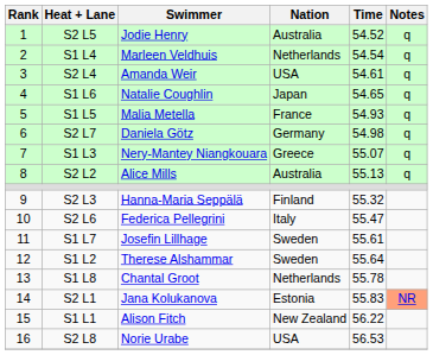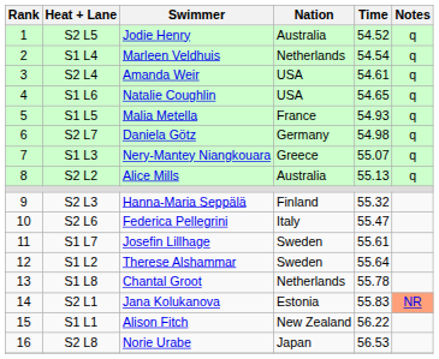 <table class="wikitable sortable" style="text-align:center">
 <tr>
 <th>Rank</th>
 <th>Heat + Lane</th>
 <th>Swimmer</th>
 <th>Nation</th>
 <th>Time</th>
 <th>Notes</th>
 </tr>
 <tr bgcolor=ccffcc>
 <td>1</td>
 <td>S2 L5</td>
 <td align=left><a href='#'>Jodie Henry</a></td>
 <td align=left> Australia</td>
 <td>54.52</td>
 <td>q</td>
 </tr>
 <tr bgcolor=ccffcc>
 <td>2</td>
 <td>S1 L4</td>
 <td align=left><a href='#'>Marleen Veldhuis</a></td>
 <td align=left> Netherlands</td>
 <td>54.54</td>
 <td>q</td>
 </tr>
 <tr bgcolor=ccffcc>
 <td>3</td>
 <td>S2 L4</td>
 <td align=left><a href='#'>Amanda Weir</a></td>
 <td align=left> USA</td>
 <td>54.61</td>
 <td>q</td>
 </tr>
 <tr bgcolor=ccffcc>
 <td>4</td>
 <td>S1 L6</td>
 <td align=left><a href='#'>Natalie Coughlin</a></td>
-<td align=left> Japan</td>
+<td align=left> USA</td>
 <td>54.65</td>
 <td>q</td>
 </tr>
 <tr bgcolor=ccffcc>
 <td>5</td>
 <td>S1 L5</td>
 <td align=left><a href='#'>Malia Metella</a></td>
 <td align=left> France</td>
 <td>54.93</td>
 <td>q</td>
 </tr>
 <tr bgcolor=ccffcc>
 <td>6</td>
 <td>S2 L7</td>
 <td align=left><a href='#'>Daniela Götz</a></td>
 <td align=left> Germany</td>
 <td>54.98</td>
 <td>q</td>
 </tr>
 <tr bgcolor=ccffcc>
 <td>7</td>
 <td>S1 L3</td>
 <td align=left><a href='#'>Nery-Mantey Niangkouara</a></td>
 <td align=left> Greece</td>
 <td>55.07</td>
 <td>q</td>
 </tr>
 <tr bgcolor=ccffcc>
 <td>8</td>
 <td>S2 L2</td>
 <td align=left><a href='#'>Alice Mills</a></td>
 <td align=left> Australia</td>
 <td>55.13</td>
 <td>q</td>
 </tr>
 <tr bgcolor=#DDDDDD>
 <td colspan=6></td>
 </tr>
 <tr>
 <td>9</td>
 <td>S2 L3</td>
 <td align=left><a href='#'>Hanna-Maria Seppälä</a></td>
 <td align=left> Finland</td>
 <td>55.32</td>
 <td></td>
 </tr>
 <tr>
 <td>10</td>
 <td>S2 L6</td>
 <td align=left><a href='#'>Federica Pellegrini</a></td>
 <td align=left> Italy</td>
 <td>55.47</td>
 <td></td>
 </tr>
 <tr>
 <td>11</td>
 <td>S1 L7</td>
 <td align=left><a href='#'>Josefin Lillhage</a></td>
 <td align=left> Sweden</td>
 <td>55.61</td>
 <td></td>
 </tr>
 <tr>
 <td>12</td>
 <td>S1 L2</td>
 <td align=left><a href='#'>Therese Alshammar</a></td>
 <td align=left> Sweden</td>
 <td>55.64</td>
 <td></td>
 </tr>
 <tr>
 <td>13</td>
 <td>S1 L8</td>
 <td align=left><a href='#'>Chantal Groot</a></td>
 <td align=left> Netherlands</td>
 <td>55.78</td>
 <td></td>
 </tr>
 <tr>
 <td>14</td>
 <td>S2 L1</td>
 <td align=left><a href='#'>Jana Kolukanova</a></td>
 <td align=left> Estonia</td>
 <td>55.83</td>
 <td style="background: lightsalmon;"><a href='#'>NR</a></td>
 </tr>
 <tr>
 <td>15</td>
 <td>S1 L1</td>
 <td align=left><a href='#'>Alison Fitch</a></td>
 <td align=left> New Zealand</td>
 <td>56.22</td>
 <td></td>
 </tr>
 <tr>
 <td>16</td>
 <td>S2 L8</td>
 <td align=left><a href='#'>Norie Urabe</a></td>
-<td align=left> USA</td>
+<td align=left> Japan</td>
 <td>56.53</td>
 <td></td>
 </tr>
 <tr>
 </tr>
 </table>
